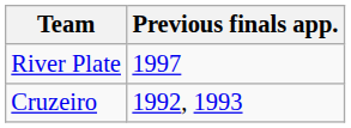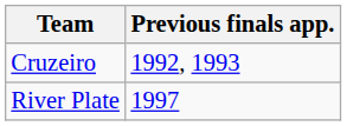 <table class="wikitable">
 <tr>
 <th>Team</th>
 <th>Previous finals app.</th>
 </tr>
 <tr>
+<td> <a href='#'>Cruzeiro</a></td>
+<td><a href='#'>1992</a>, <a href='#'>1993</a></td>
+</tr>
+<tr>
 <td> <a href='#'>River Plate</a></td>
 <td><a href='#'>1997</a></td>
 </tr>
-<tr>
-<td> <a href='#'>Cruzeiro</a></td>
-<td><a href='#'>1992</a>, <a href='#'>1993</a></td>
-</tr>
 </table>
